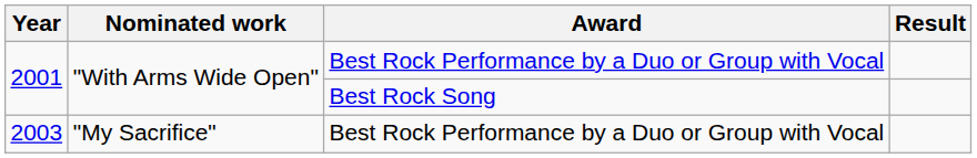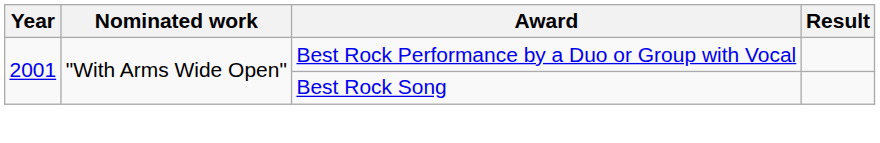 <table class="wikitable">
 <tr>
 <th>Year</th>
 <th>Nominated work</th>
 <th>Award</th>
 <th>Result</th>
 </tr>
 <tr>
 <td style="text-align:center;" rowspan="2"><a href='#'>2001</a></td>
 <td rowspan="2">"With Arms Wide Open"</td>
 <td><a href='#'>Best Rock Performance by a Duo or Group with Vocal</a></td>
 <td></td>
 </tr>
 <tr>
 <td><a href='#'>Best Rock Song</a></td>
 <td></td>
 </tr>
-<tr>
-<td align=center><a href='#'>2003</a></td>
-<td>"My Sacrifice"</td>
-<td>Best Rock Performance by a Duo or Group with Vocal</td>
-<td></td>
-</tr>
 </table>
